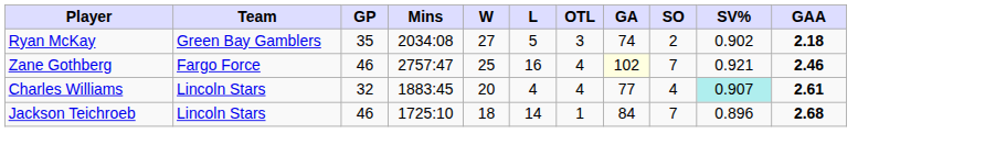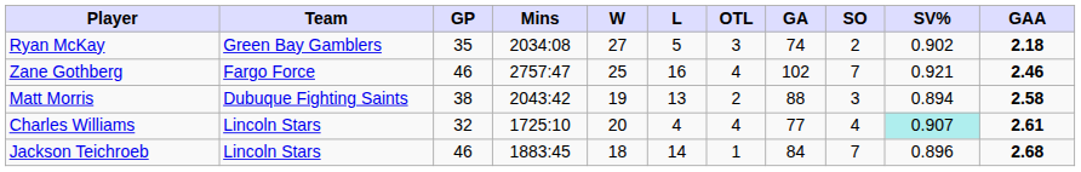 <table class="wikitable" style="text-align:center">
 <tr>
 <th style="background:#ddf; width:18%;">Player</th>
 <th style="background:#ddf; width:18%;">Team</th>
 <th style="background:#ddf; width:5%;">GP</th>
 <th style="background:#ddf; width:8%;">Mins</th>
 <th style="background:#ddf; width:5%;">W</th>
 <th style="background:#ddf; width:5%;">L</th>
 <th style="background:#ddf; width:5%;">OTL</th>
 <th style="background:#ddf; width:5%;">GA</th>
 <th style="background:#ddf; width:5%;">SO</th>
 <th style="background:#ddf; width:8%;">SV%</th>
 <th style="background:#ddf; width:8%;">GAA</th>
 </tr>
 <tr>
 <td align=left><a href='#'>Ryan McKay</a></td>
 <td align=left><a href='#'>Green Bay Gamblers</a></td>
 <td>35</td>
 <td>2034:08</td>
 <td>27</td>
 <td>5</td>
 <td>3</td>
 <td>74</td>
 <td>2</td>
 <td>0.902</td>
 <td><strong>2.18</strong></td>
 </tr>
 <tr>
 <td align=left><a href='#'>Zane Gothberg</a></td>
 <td align=left><a href='#'>Fargo Force</a></td>
 <td>46</td>
 <td>2757:47</td>
 <td>25</td>
 <td>16</td>
 <td>4</td>
-<td style="background: lightyellow;">102</td>
+<td>102</td>
 <td>7</td>
 <td>0.921</td>
 <td><strong>2.46</strong></td>
 </tr>
 <tr>
+<td align=left><a href='#'>Matt Morris</a></td>
+<td align=left><a href='#'>Dubuque Fighting Saints</a></td>
+<td>38</td>
+<td>2043:42</td>
+<td>19</td>
+<td>13</td>
+<td>2</td>
+<td>88</td>
+<td>3</td>
+<td>0.894</td>
+<td><strong>2.58</strong></td>
+</tr>
+<tr>
 <td align=left><a href='#'>Charles Williams</a></td>
 <td align=left><a href='#'>Lincoln Stars</a></td>
 <td>32</td>
-<td>1883:45</td>
+<td>1725:10</td>
 <td>20</td>
 <td>4</td>
 <td>4</td>
 <td>77</td>
 <td>4</td>
 <td style="background: paleturquoise;">0.907</td>
 <td><strong>2.61</strong></td>
 </tr>
 <tr>
 <td align=left><a href='#'>Jackson Teichroeb</a></td>
 <td align=left><a href='#'>Lincoln Stars</a></td>
 <td>46</td>
-<td>1725:10</td>
+<td>1883:45</td>
 <td>18</td>
 <td>14</td>
 <td>1</td>
 <td>84</td>
 <td>7</td>
 <td>0.896</td>
 <td><strong>2.68</strong></td>
 </tr>
 </table>
